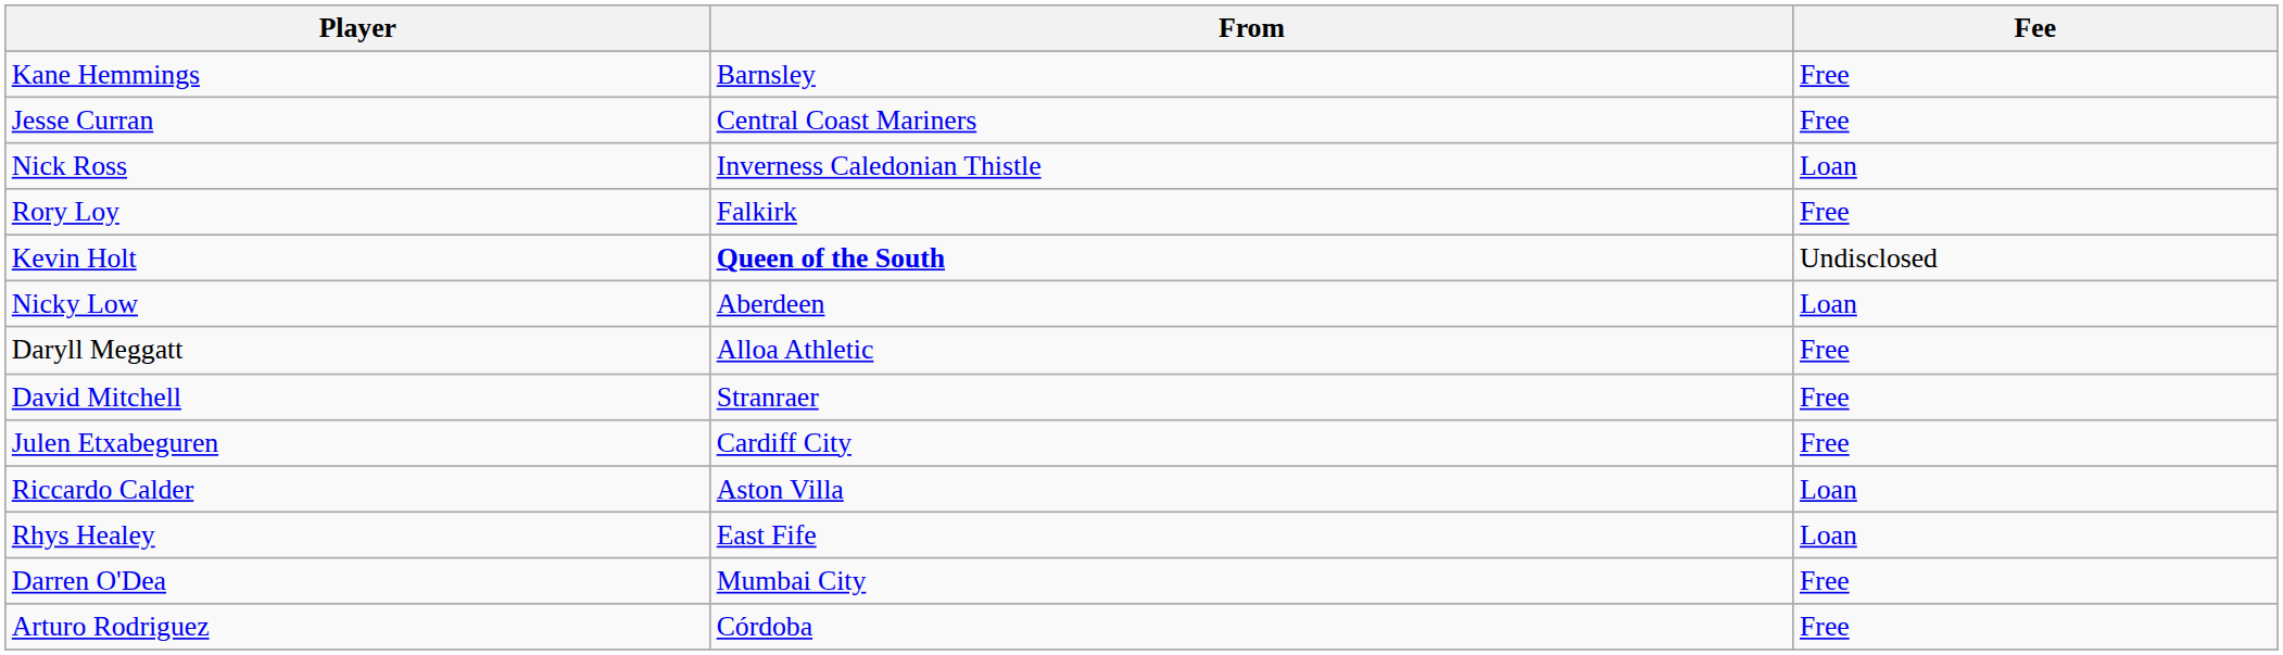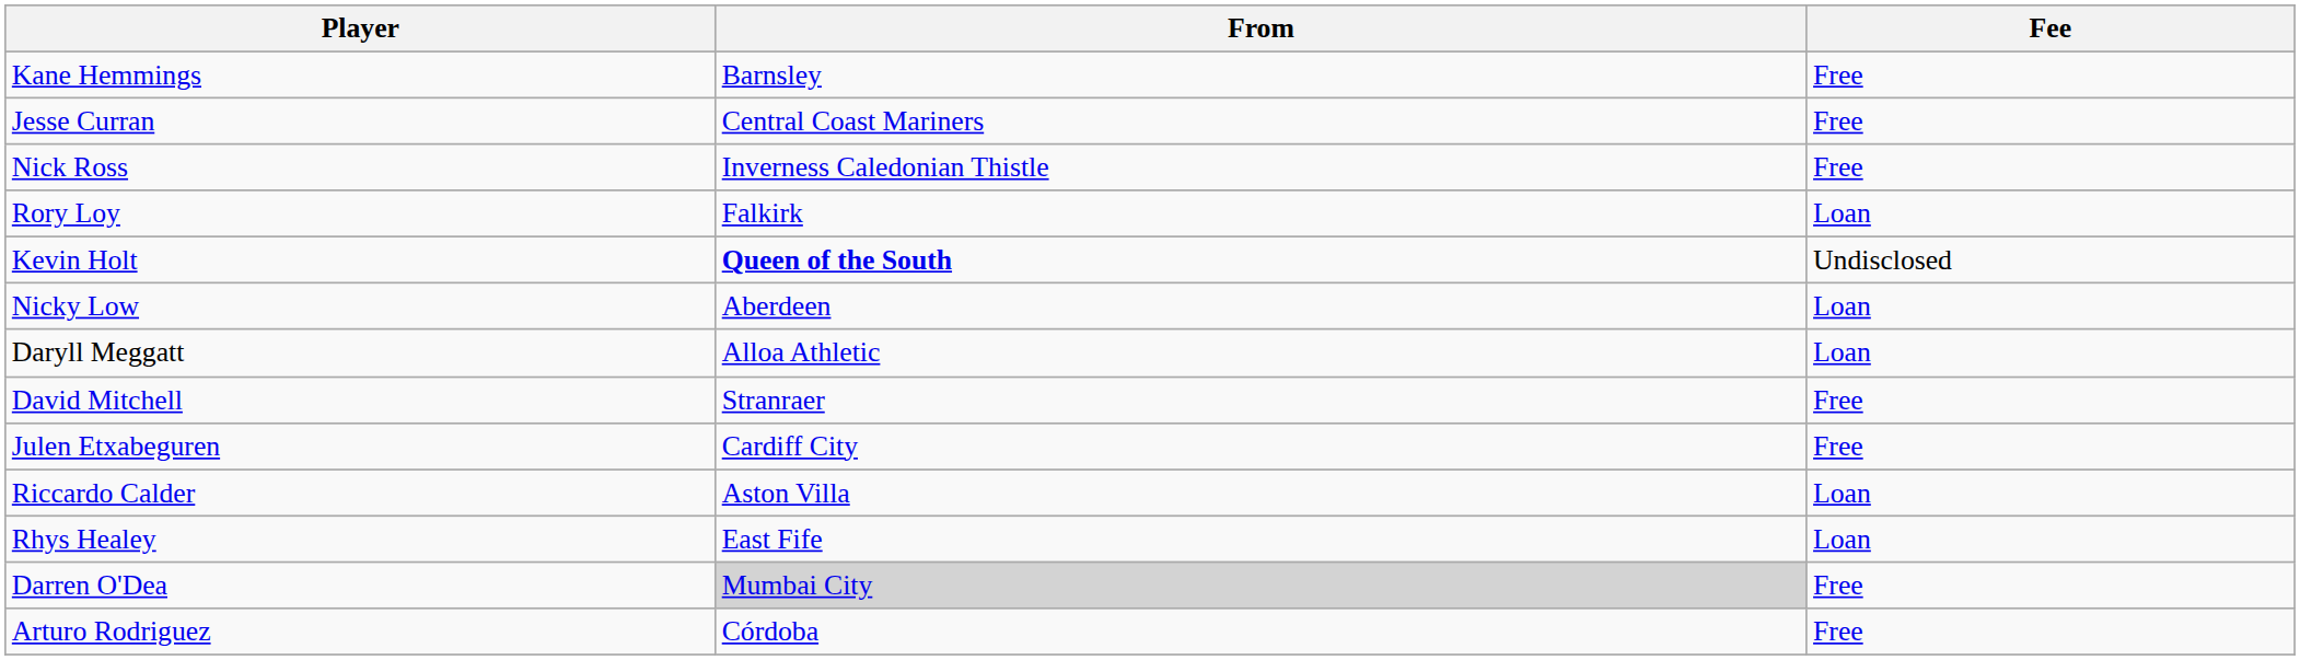 <table class="wikitable" style="text-align:center; font-size:95%;width:98%; text-align:left">
 <tr>
 <th>Player</th>
 <th>From</th>
 <th>Fee</th>
 </tr>
 <tr>
 <td> <a href='#'>Kane Hemmings</a></td>
 <td> <a href='#'>Barnsley</a></td>
 <td><a href='#'>Free</a></td>
 </tr>
 <tr>
 <td> <a href='#'>Jesse Curran</a></td>
 <td> <a href='#'>Central Coast Mariners</a></td>
 <td><a href='#'>Free</a></td>
 </tr>
 <tr>
 <td> <a href='#'>Nick Ross</a></td>
 <td> <a href='#'>Inverness Caledonian Thistle</a></td>
-<td><a href='#'>Loan</a></td>
+<td><a href='#'>Free</a></td>
 </tr>
 <tr>
 <td> <a href='#'>Rory Loy</a></td>
 <td> <a href='#'>Falkirk</a></td>
-<td><a href='#'>Free</a></td>
+<td><a href='#'>Loan</a></td>
 </tr>
 <tr>
 <td> <a href='#'>Kevin Holt</a></td>
 <td><strong> <a href='#'>Queen of the South</a></strong></td>
 <td>Undisclosed</td>
 </tr>
 <tr>
 <td> <a href='#'>Nicky Low</a></td>
 <td> <a href='#'>Aberdeen</a></td>
 <td><a href='#'>Loan</a></td>
 </tr>
 <tr>
 <td> Daryll Meggatt</td>
 <td> <a href='#'>Alloa Athletic</a></td>
-<td><a href='#'>Free</a></td>
+<td><a href='#'>Loan</a></td>
 </tr>
 <tr>
 <td> <a href='#'>David Mitchell</a></td>
 <td> <a href='#'>Stranraer</a></td>
 <td><a href='#'>Free</a></td>
 </tr>
 <tr>
 <td> <a href='#'>Julen Etxabeguren</a></td>
 <td> <a href='#'>Cardiff City</a></td>
 <td><a href='#'>Free</a></td>
 </tr>
 <tr>
 <td> <a href='#'>Riccardo Calder</a></td>
 <td> <a href='#'>Aston Villa</a></td>
 <td><a href='#'>Loan</a></td>
 </tr>
 <tr>
 <td> <a href='#'>Rhys Healey</a></td>
 <td> <a href='#'>East Fife</a></td>
 <td><a href='#'>Loan</a></td>
 </tr>
 <tr>
 <td> <a href='#'>Darren O'Dea</a></td>
-<td> <a href='#'>Mumbai City</a></td>
+<td style="background: lightgrey;"> <a href='#'>Mumbai City</a></td>
 <td><a href='#'>Free</a></td>
 </tr>
 <tr>
 <td> <a href='#'>Arturo Rodriguez</a></td>
 <td> <a href='#'>Córdoba</a></td>
 <td><a href='#'>Free</a></td>
 </tr>
 </table>
